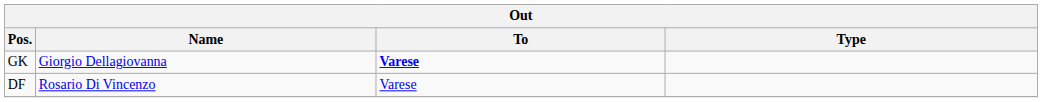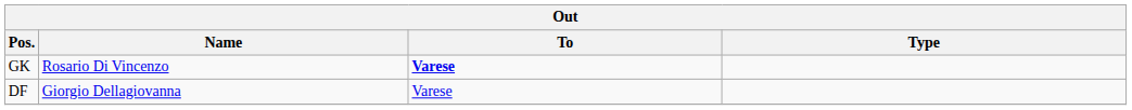 <table class="wikitable" style="font-size:90%;">
 <tr>
 <th colspan="4">Out</th>
 </tr>
 <tr>
 <th width=3%>Pos.</th>
 <th width=33%>Name</th>
 <th width=28%>To</th>
 <th width=36%>Type</th>
 </tr>
 <tr>
 <td>GK</td>
-<td><a href='#'>Giorgio Dellagiovanna</a></td>
+<td><a href='#'>Rosario Di Vincenzo</a></td>
 <td><strong><a href='#'>Varese</a></strong></td>
 <td></td>
 </tr>
 <tr>
 <td>DF</td>
-<td><a href='#'>Rosario Di Vincenzo</a></td>
+<td><a href='#'>Giorgio Dellagiovanna</a></td>
 <td><a href='#'>Varese</a></td>
 <td></td>
 </tr>
 <tr>
 </tr>
 </table>
